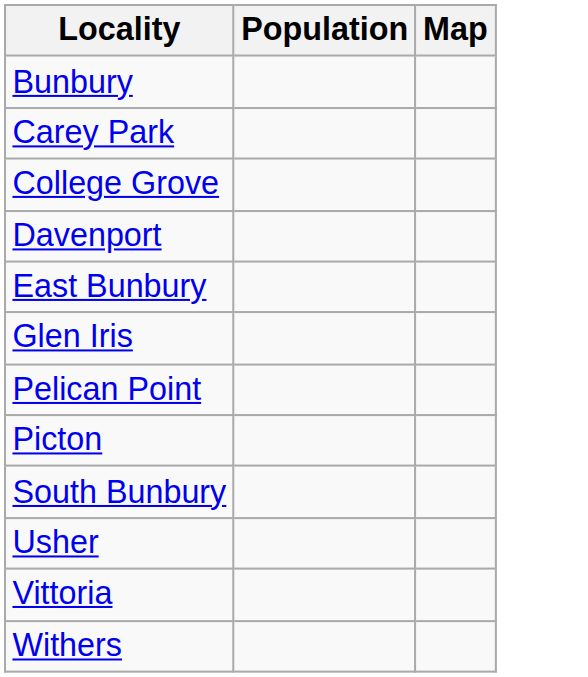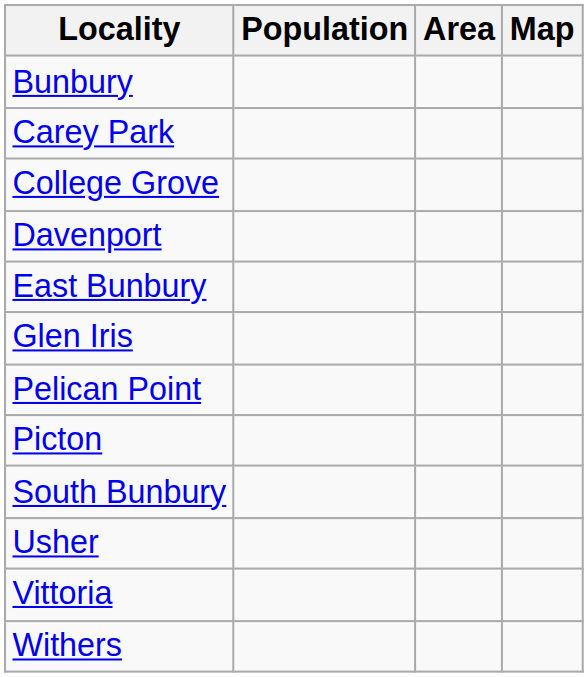 <table class="wikitable sortable">
 <tr>
 <th>Locality</th>
 <th data-sort-type=number>Population</th>
+<th data-sort-type=number>Area</th>
 <th>Map</th>
 </tr>
 <tr>
 <td><a href='#'>Bunbury</a></td>
+<td></td>
 <td></td>
 <td></td>
 </tr>
 <tr>
 <td><a href='#'>Carey Park</a></td>
 <td></td>
 <td></td>
+<td></td>
 </tr>
 <tr>
 <td><a href='#'>College Grove</a></td>
+<td></td>
 <td></td>
 <td></td>
 </tr>
 <tr>
 <td><a href='#'>Davenport</a></td>
 <td></td>
 <td></td>
+<td></td>
 </tr>
 <tr>
 <td><a href='#'>East Bunbury</a></td>
+<td></td>
 <td></td>
 <td></td>
 </tr>
 <tr>
 <td><a href='#'>Glen Iris</a></td>
 <td></td>
 <td></td>
+<td></td>
 </tr>
 <tr>
 <td><a href='#'>Pelican Point</a></td>
+<td></td>
 <td></td>
 <td></td>
 </tr>
 <tr>
 <td><a href='#'>Picton</a></td>
 <td></td>
 <td></td>
+<td></td>
 </tr>
 <tr>
 <td><a href='#'>South Bunbury</a></td>
+<td></td>
 <td></td>
 <td></td>
 </tr>
 <tr>
 <td><a href='#'>Usher</a></td>
 <td></td>
 <td></td>
+<td></td>
 </tr>
 <tr>
 <td><a href='#'>Vittoria</a></td>
+<td></td>
 <td></td>
 <td></td>
 </tr>
 <tr>
 <td><a href='#'>Withers</a></td>
 <td></td>
 <td></td>
+<td></td>
 </tr>
 </table>
